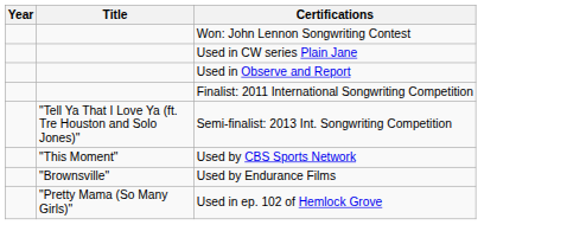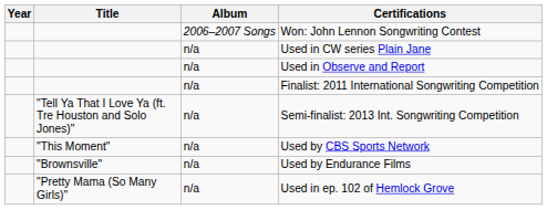 <table class="wikitable">
 <tr>
 <th>Year</th>
 <th style="width:200px;">Title</th>
+<th>Album</th>
 <th>Certifications</th>
 </tr>
 <tr>
 <td></td>
 <td></td>
+<td><em>2006–2007 Songs</em></td>
 <td>Won: John Lennon Songwriting Contest</td>
 </tr>
 <tr>
 <td></td>
 <td></td>
+<td>n/a</td>
 <td>Used in CW series <a href='#'>Plain Jane</a></td>
 </tr>
 <tr>
 <td></td>
 <td></td>
+<td>n/a</td>
 <td>Used in <a href='#'>Observe and Report</a></td>
 </tr>
 <tr>
 <td></td>
 <td></td>
+<td>n/a</td>
 <td>Finalist: 2011 International Songwriting Competition</td>
 </tr>
 <tr>
 <td></td>
 <td>"Tell Ya That I Love Ya (ft. Tre Houston and Solo Jones)"</td>
+<td>n/a</td>
 <td>Semi-finalist: 2013 Int. Songwriting Competition</td>
 </tr>
 <tr>
 <td></td>
 <td>"This Moment"</td>
+<td>n/a</td>
 <td>Used by <a href='#'>CBS Sports Network</a></td>
 </tr>
 <tr>
 <td></td>
 <td>"Brownsville"</td>
+<td>n/a</td>
 <td>Used by Endurance Films</td>
 </tr>
 <tr>
 <td></td>
 <td>"Pretty Mama (So Many Girls)"</td>
+<td>n/a</td>
 <td>Used in ep. 102 of <a href='#'>Hemlock Grove</a></td>
 </tr>
 </table>
